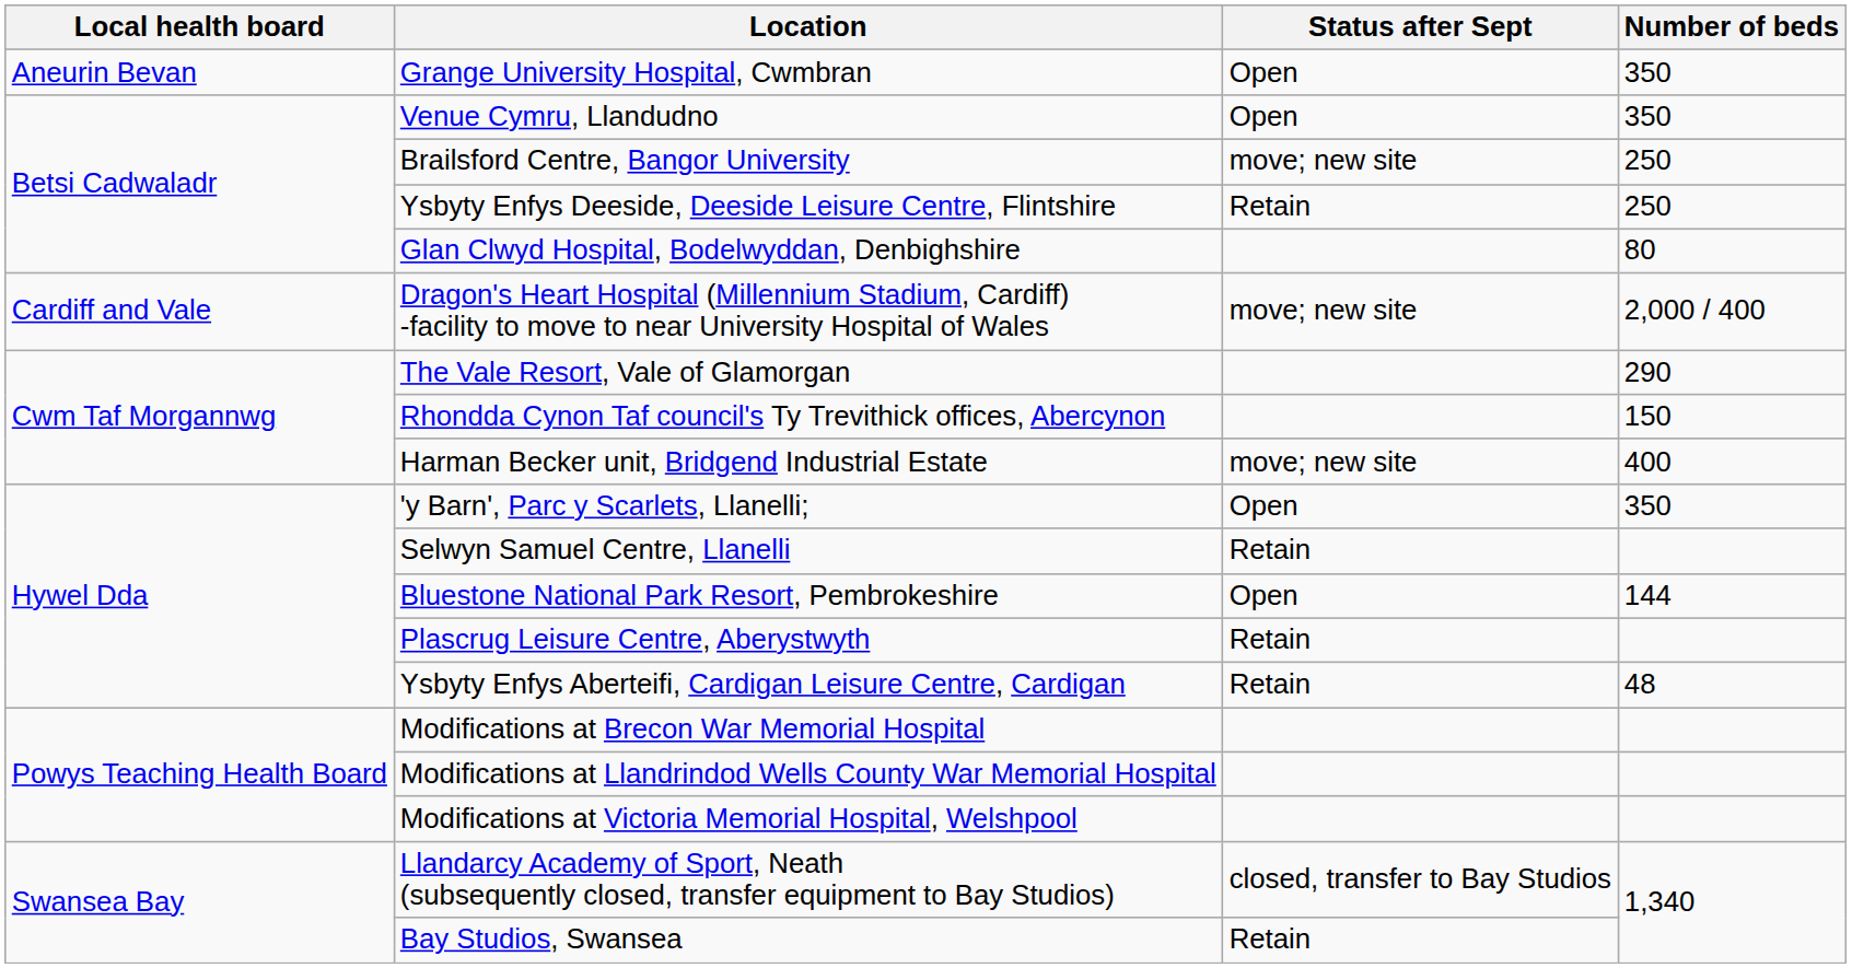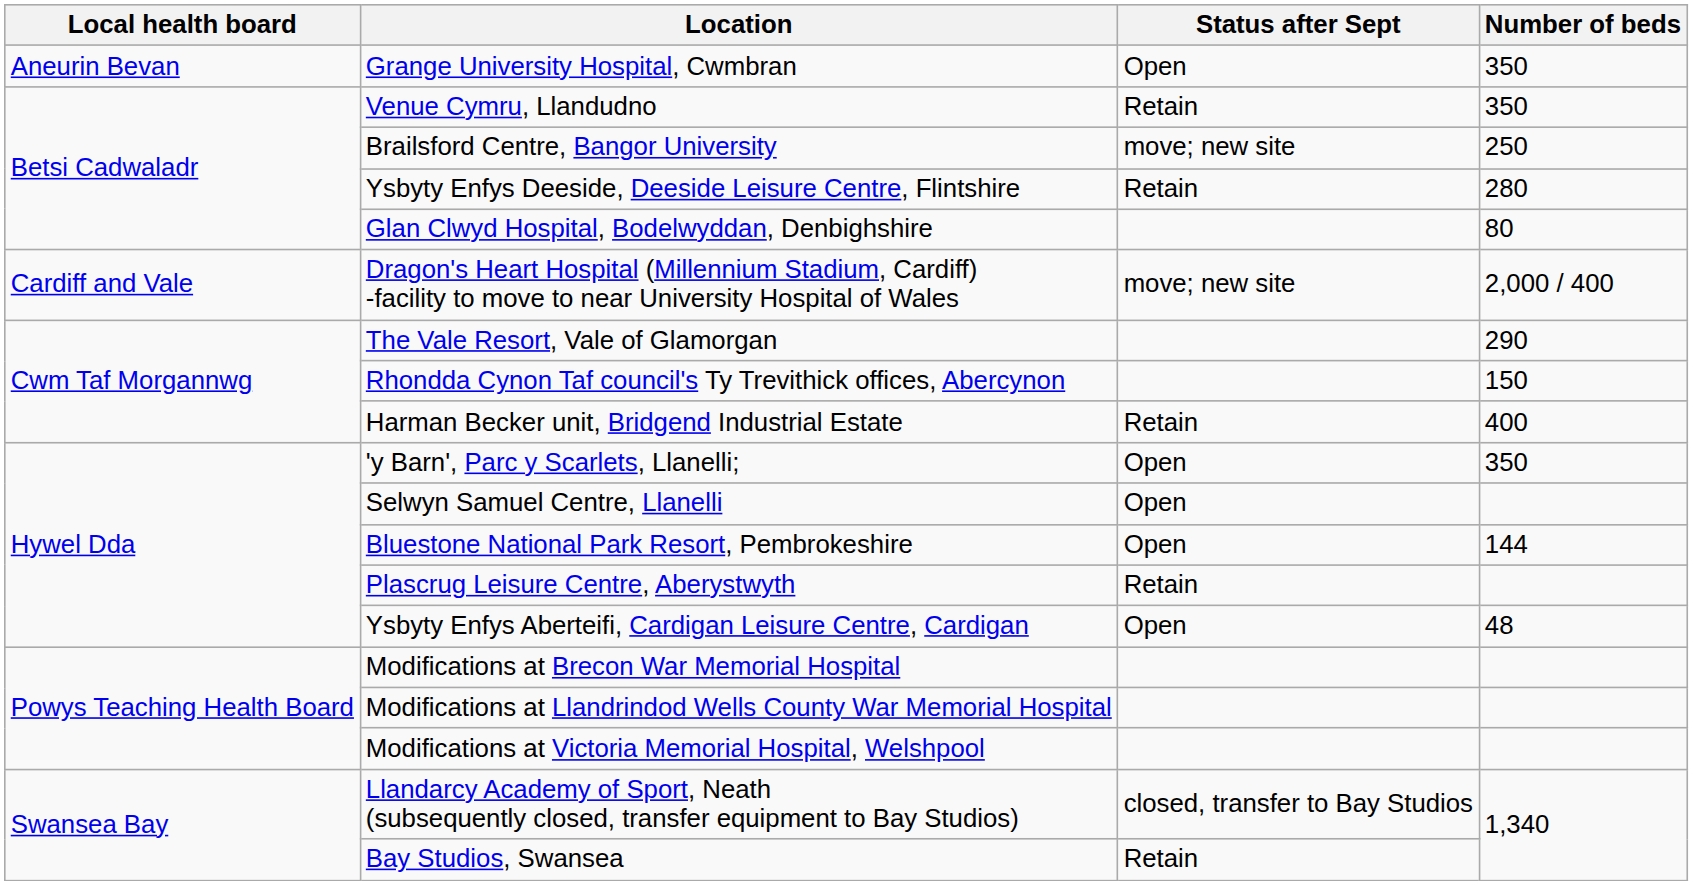 <table class="wikitable">
 <tr>
 <th>Local health board</th>
 <th>Location</th>
 <th>Status after Sept</th>
 <th>Number of beds</th>
 </tr>
 <tr>
 <td><a href='#'>Aneurin Bevan</a></td>
 <td><a href='#'>Grange University Hospital</a>, Cwmbran</td>
 <td>Open</td>
 <td>350</td>
 </tr>
 <tr>
 <td rowspan="4"><a href='#'>Betsi Cadwaladr</a></td>
 <td><a href='#'>Venue Cymru</a>, Llandudno</td>
-<td>Open</td>
+<td>Retain</td>
 <td>350</td>
 </tr>
 <tr>
 <td>Brailsford Centre, <a href='#'>Bangor University</a></td>
 <td>move; new site</td>
 <td>250</td>
 </tr>
 <tr>
 <td>Ysbyty Enfys Deeside, <a href='#'>Deeside Leisure Centre</a>, Flintshire</td>
 <td>Retain</td>
-<td>250</td>
+<td>280</td>
 </tr>
 <tr>
 <td><a href='#'>Glan Clwyd Hospital</a>, <a href='#'>Bodelwyddan</a>, Denbighshire</td>
 <td></td>
 <td>80</td>
 </tr>
 <tr>
 <td><a href='#'>Cardiff and Vale</a></td>
 <td><a href='#'>Dragon's Heart Hospital</a> (<a href='#'>Millennium Stadium</a>, Cardiff) <br>-facility to move to near University Hospital of Wales</td>
 <td>move; new site</td>
 <td>2,000 / 400</td>
 </tr>
 <tr>
 <td rowspan="3"><a href='#'>Cwm Taf Morgannwg</a></td>
 <td><a href='#'>The Vale Resort</a>, Vale of Glamorgan</td>
 <td></td>
 <td>290</td>
 </tr>
 <tr>
 <td><a href='#'>Rhondda Cynon Taf council's</a> Ty Trevithick offices, <a href='#'>Abercynon</a></td>
 <td></td>
 <td>150</td>
 </tr>
 <tr>
 <td>Harman Becker unit, <a href='#'>Bridgend</a> Industrial Estate</td>
-<td>move; new site</td>
+<td>Retain</td>
 <td>400</td>
 </tr>
 <tr>
 <td rowspan="5"><a href='#'>Hywel Dda</a></td>
 <td>'y Barn', <a href='#'>Parc y Scarlets</a>, Llanelli;</td>
 <td>Open</td>
 <td>350</td>
 </tr>
 <tr>
 <td>Selwyn Samuel Centre, <a href='#'>Llanelli</a></td>
-<td>Retain</td>
+<td>Open</td>
 <td></td>
 </tr>
 <tr>
 <td><a href='#'>Bluestone National Park Resort</a>, Pembrokeshire</td>
 <td>Open</td>
 <td>144</td>
 </tr>
 <tr>
 <td><a href='#'>Plascrug Leisure Centre</a>, <a href='#'>Aberystwyth</a></td>
 <td>Retain</td>
 <td></td>
 </tr>
 <tr>
 <td>Ysbyty Enfys Aberteifi, <a href='#'>Cardigan Leisure Centre</a>, <a href='#'>Cardigan</a></td>
-<td>Retain</td>
+<td>Open</td>
 <td>48</td>
 </tr>
 <tr>
 <td rowspan="3"><a href='#'>Powys Teaching Health Board</a></td>
 <td>Modifications at <a href='#'>Brecon War Memorial Hospital</a></td>
 <td></td>
 <td></td>
 </tr>
 <tr>
 <td>Modifications at <a href='#'>Llandrindod Wells County War Memorial Hospital</a></td>
 <td></td>
 <td></td>
 </tr>
 <tr>
 <td>Modifications at <a href='#'>Victoria Memorial Hospital</a>, <a href='#'>Welshpool</a></td>
 <td></td>
 <td></td>
 </tr>
 <tr>
 <td rowspan="2"><a href='#'>Swansea Bay</a></td>
 <td><a href='#'>Llandarcy Academy of Sport</a>, Neath <br>(subsequently closed, transfer equipment to Bay Studios)</td>
 <td>closed, transfer to Bay Studios</td>
 <td rowspan="2">1,340</td>
 </tr>
 <tr>
 <td><a href='#'>Bay Studios</a>, Swansea</td>
 <td>Retain</td>
 </tr>
 </table>
